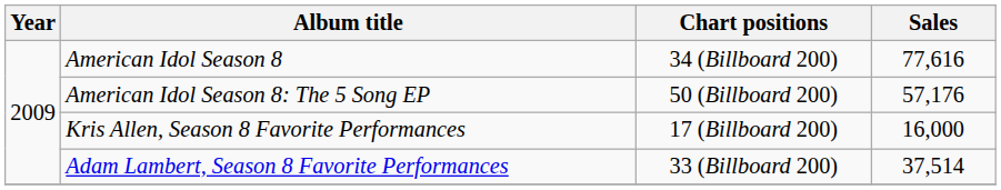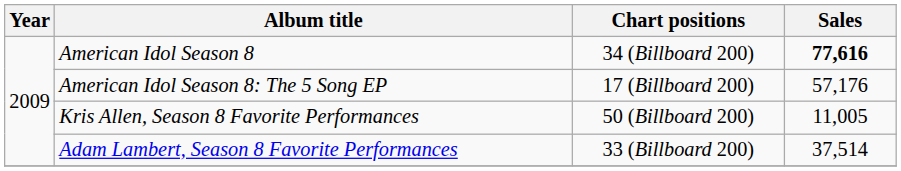 <table class="wikitable">
 <tr>
 <th width="30">Year</th>
 <th width="400">Album title</th>
 <th width="160">Chart positions</th>
 <th width="80">Sales</th>
 </tr>
 <tr>
 <td rowspan="4">2009</td>
 <td><em>American Idol Season 8</em></td>
 <td align="center">34 (<em>Billboard</em> 200)</td>
-<td align="center">77,616</td>
+<td align="center"><strong>77,616</strong></td>
 </tr>
 <tr>
 <td><em>American Idol Season 8: The 5 Song EP</em></td>
-<td align="center">50 (<em>Billboard</em> 200)</td>
+<td align="center">17 (<em>Billboard</em> 200)</td>
 <td align="center">57,176</td>
 </tr>
 <tr>
 <td><em>Kris Allen, Season 8 Favorite Performances</em></td>
-<td align="center">17 (<em>Billboard</em> 200)</td>
-<td align="center">16,000</td>
+<td align="center">50 (<em>Billboard</em> 200)</td>
+<td align="center">11,005</td>
 </tr>
 <tr>
 <td><a href='#'><em>Adam Lambert, Season 8 Favorite Performances</em></a></td>
 <td align="center">33 (<em>Billboard</em> 200)</td>
 <td align="center">37,514</td>
 </tr>
 <tr>
 </tr>
 </table>
